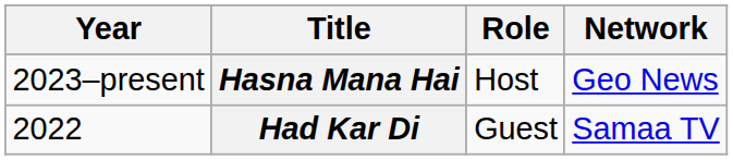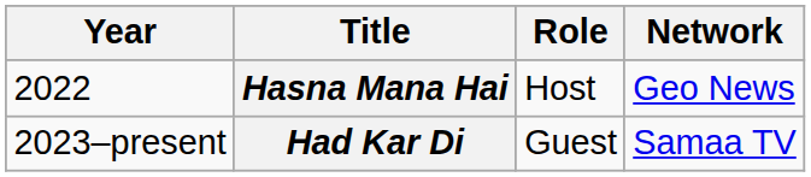 <table class="wikitable plainrowheaders">
 <tr>
 <th scope="col">Year</th>
 <th scope="col">Title</th>
 <th scope="col">Role</th>
 <th>Network</th>
 </tr>
 <tr>
-<td>2023–present</td>
+<td>2022</td>
 <th scope="row"><em>Hasna Mana Hai</em></th>
 <td>Host</td>
 <td><a href='#'>Geo News</a></td>
 </tr>
 <tr>
-<td>2022</td>
+<td>2023–present</td>
 <th scope="row"><em>Had Kar Di</em></th>
 <td>Guest</td>
 <td><a href='#'>Samaa TV</a></td>
 </tr>
 </table>
